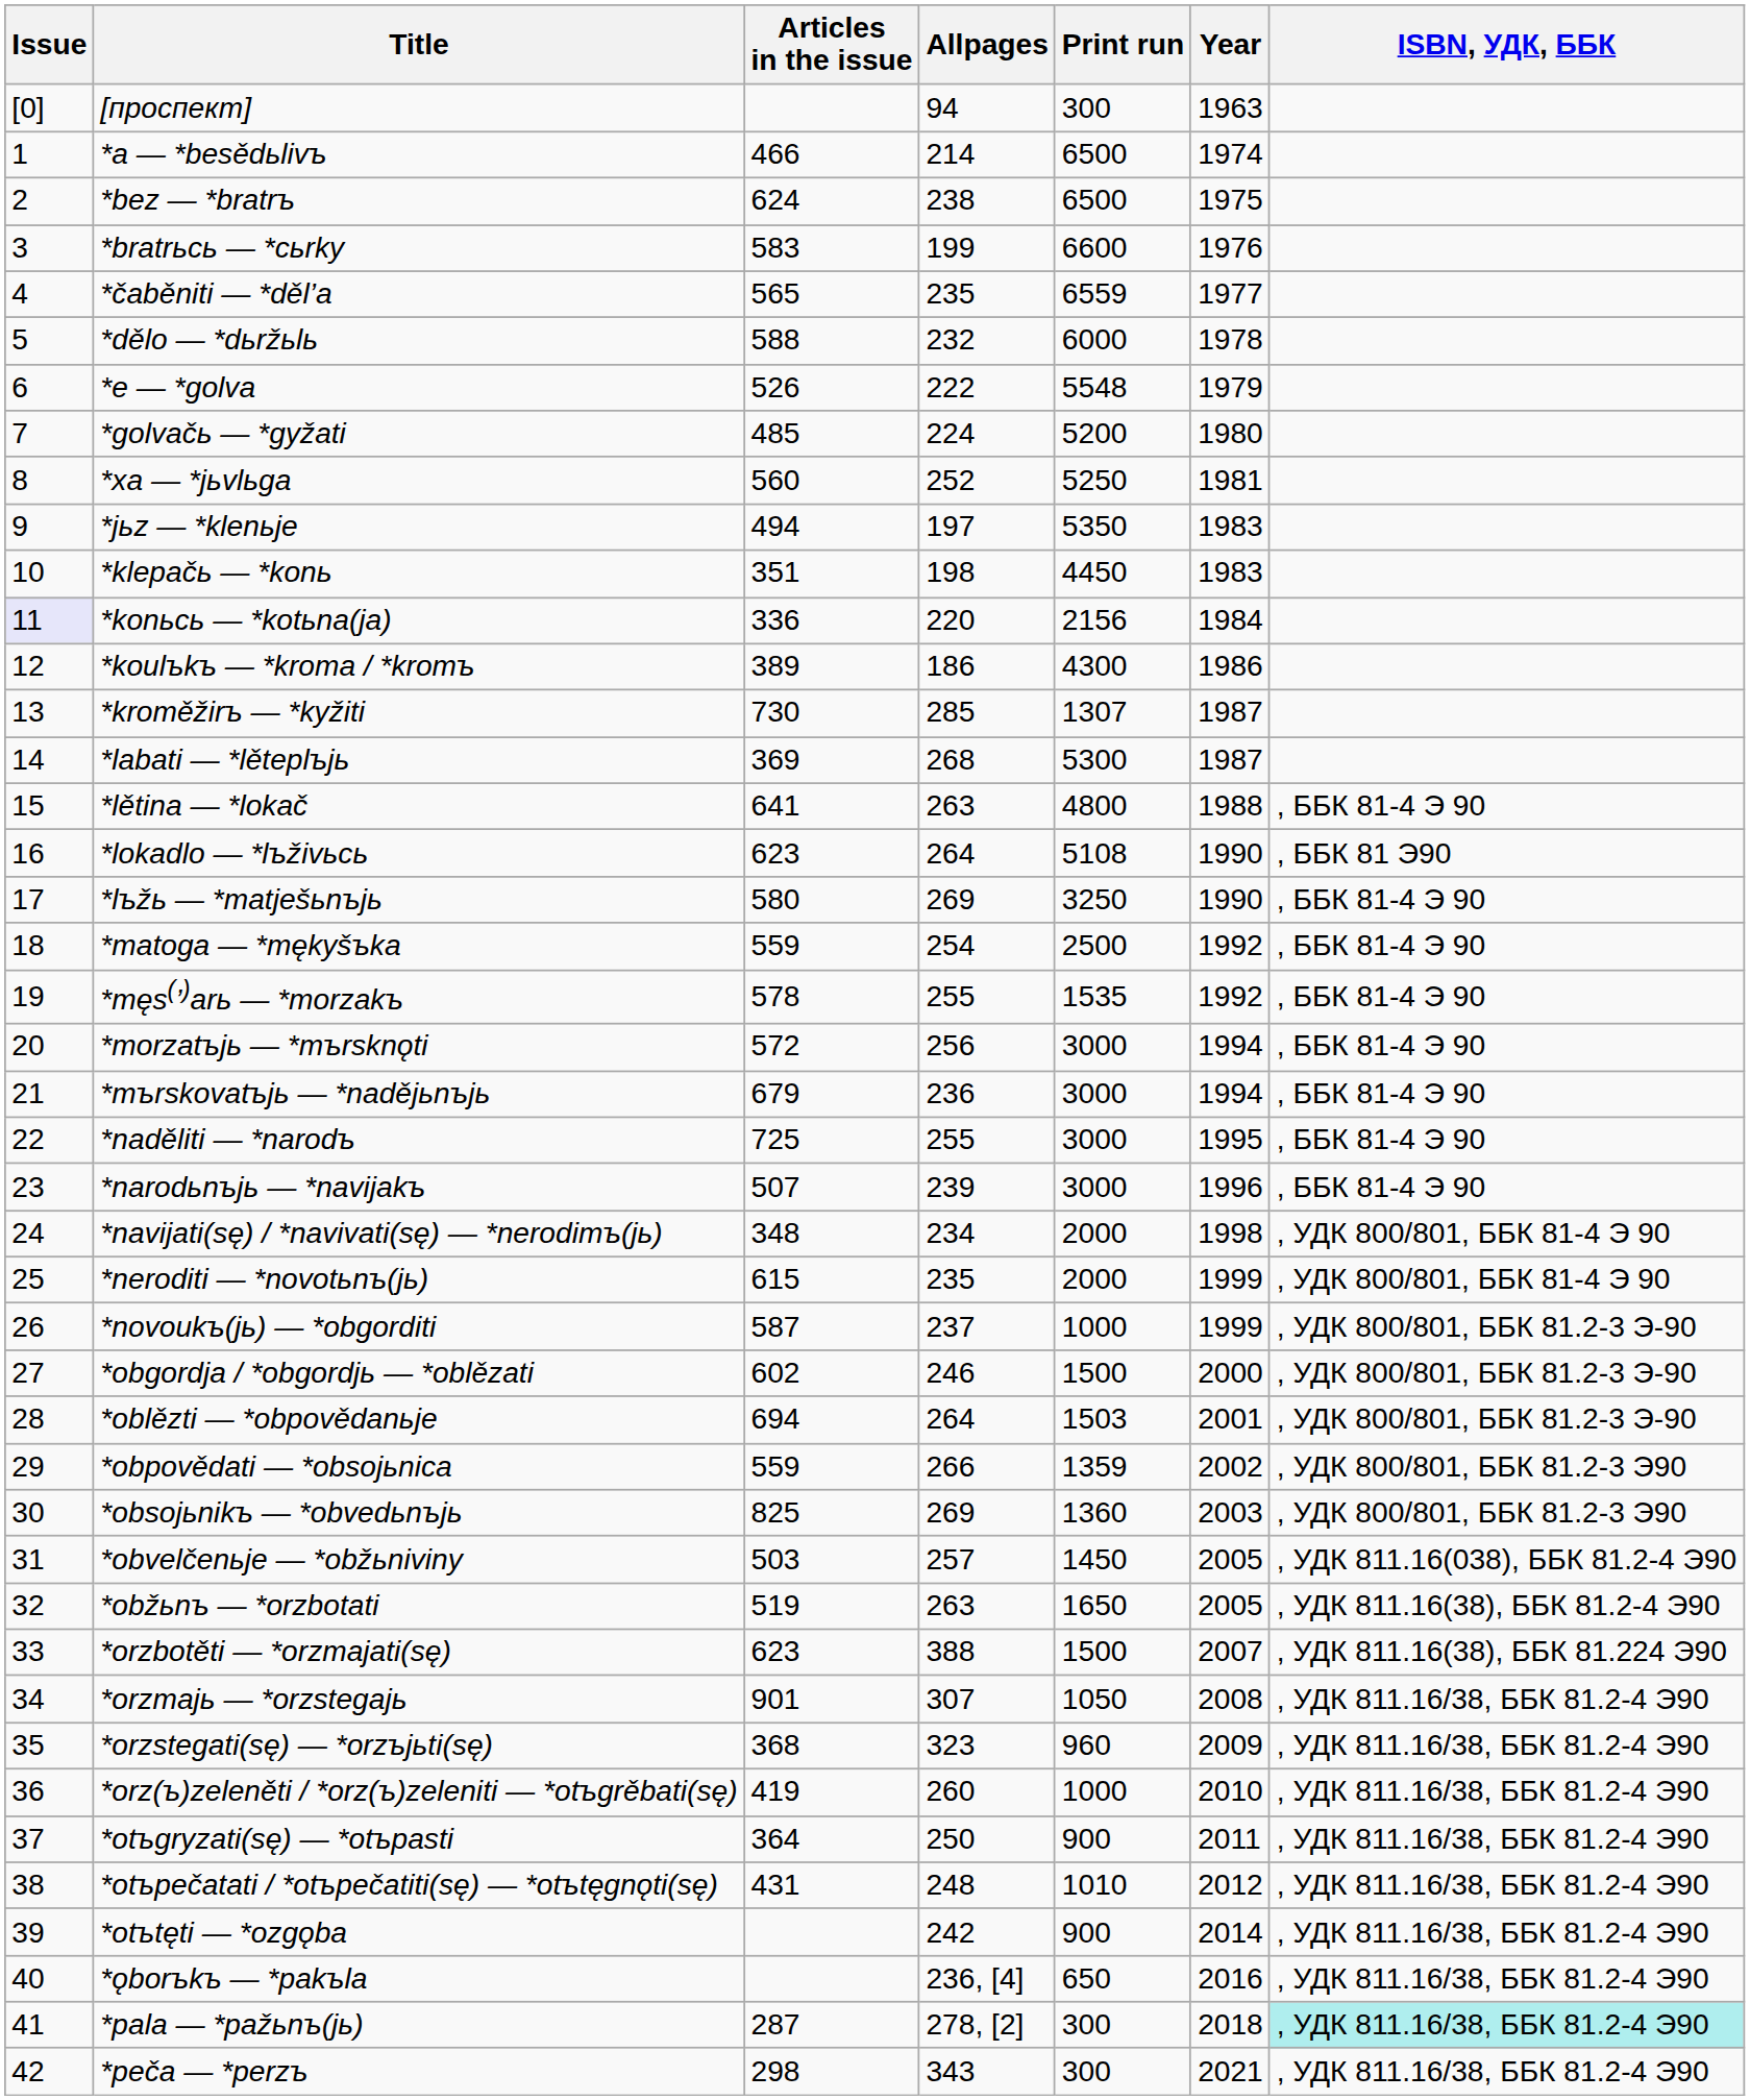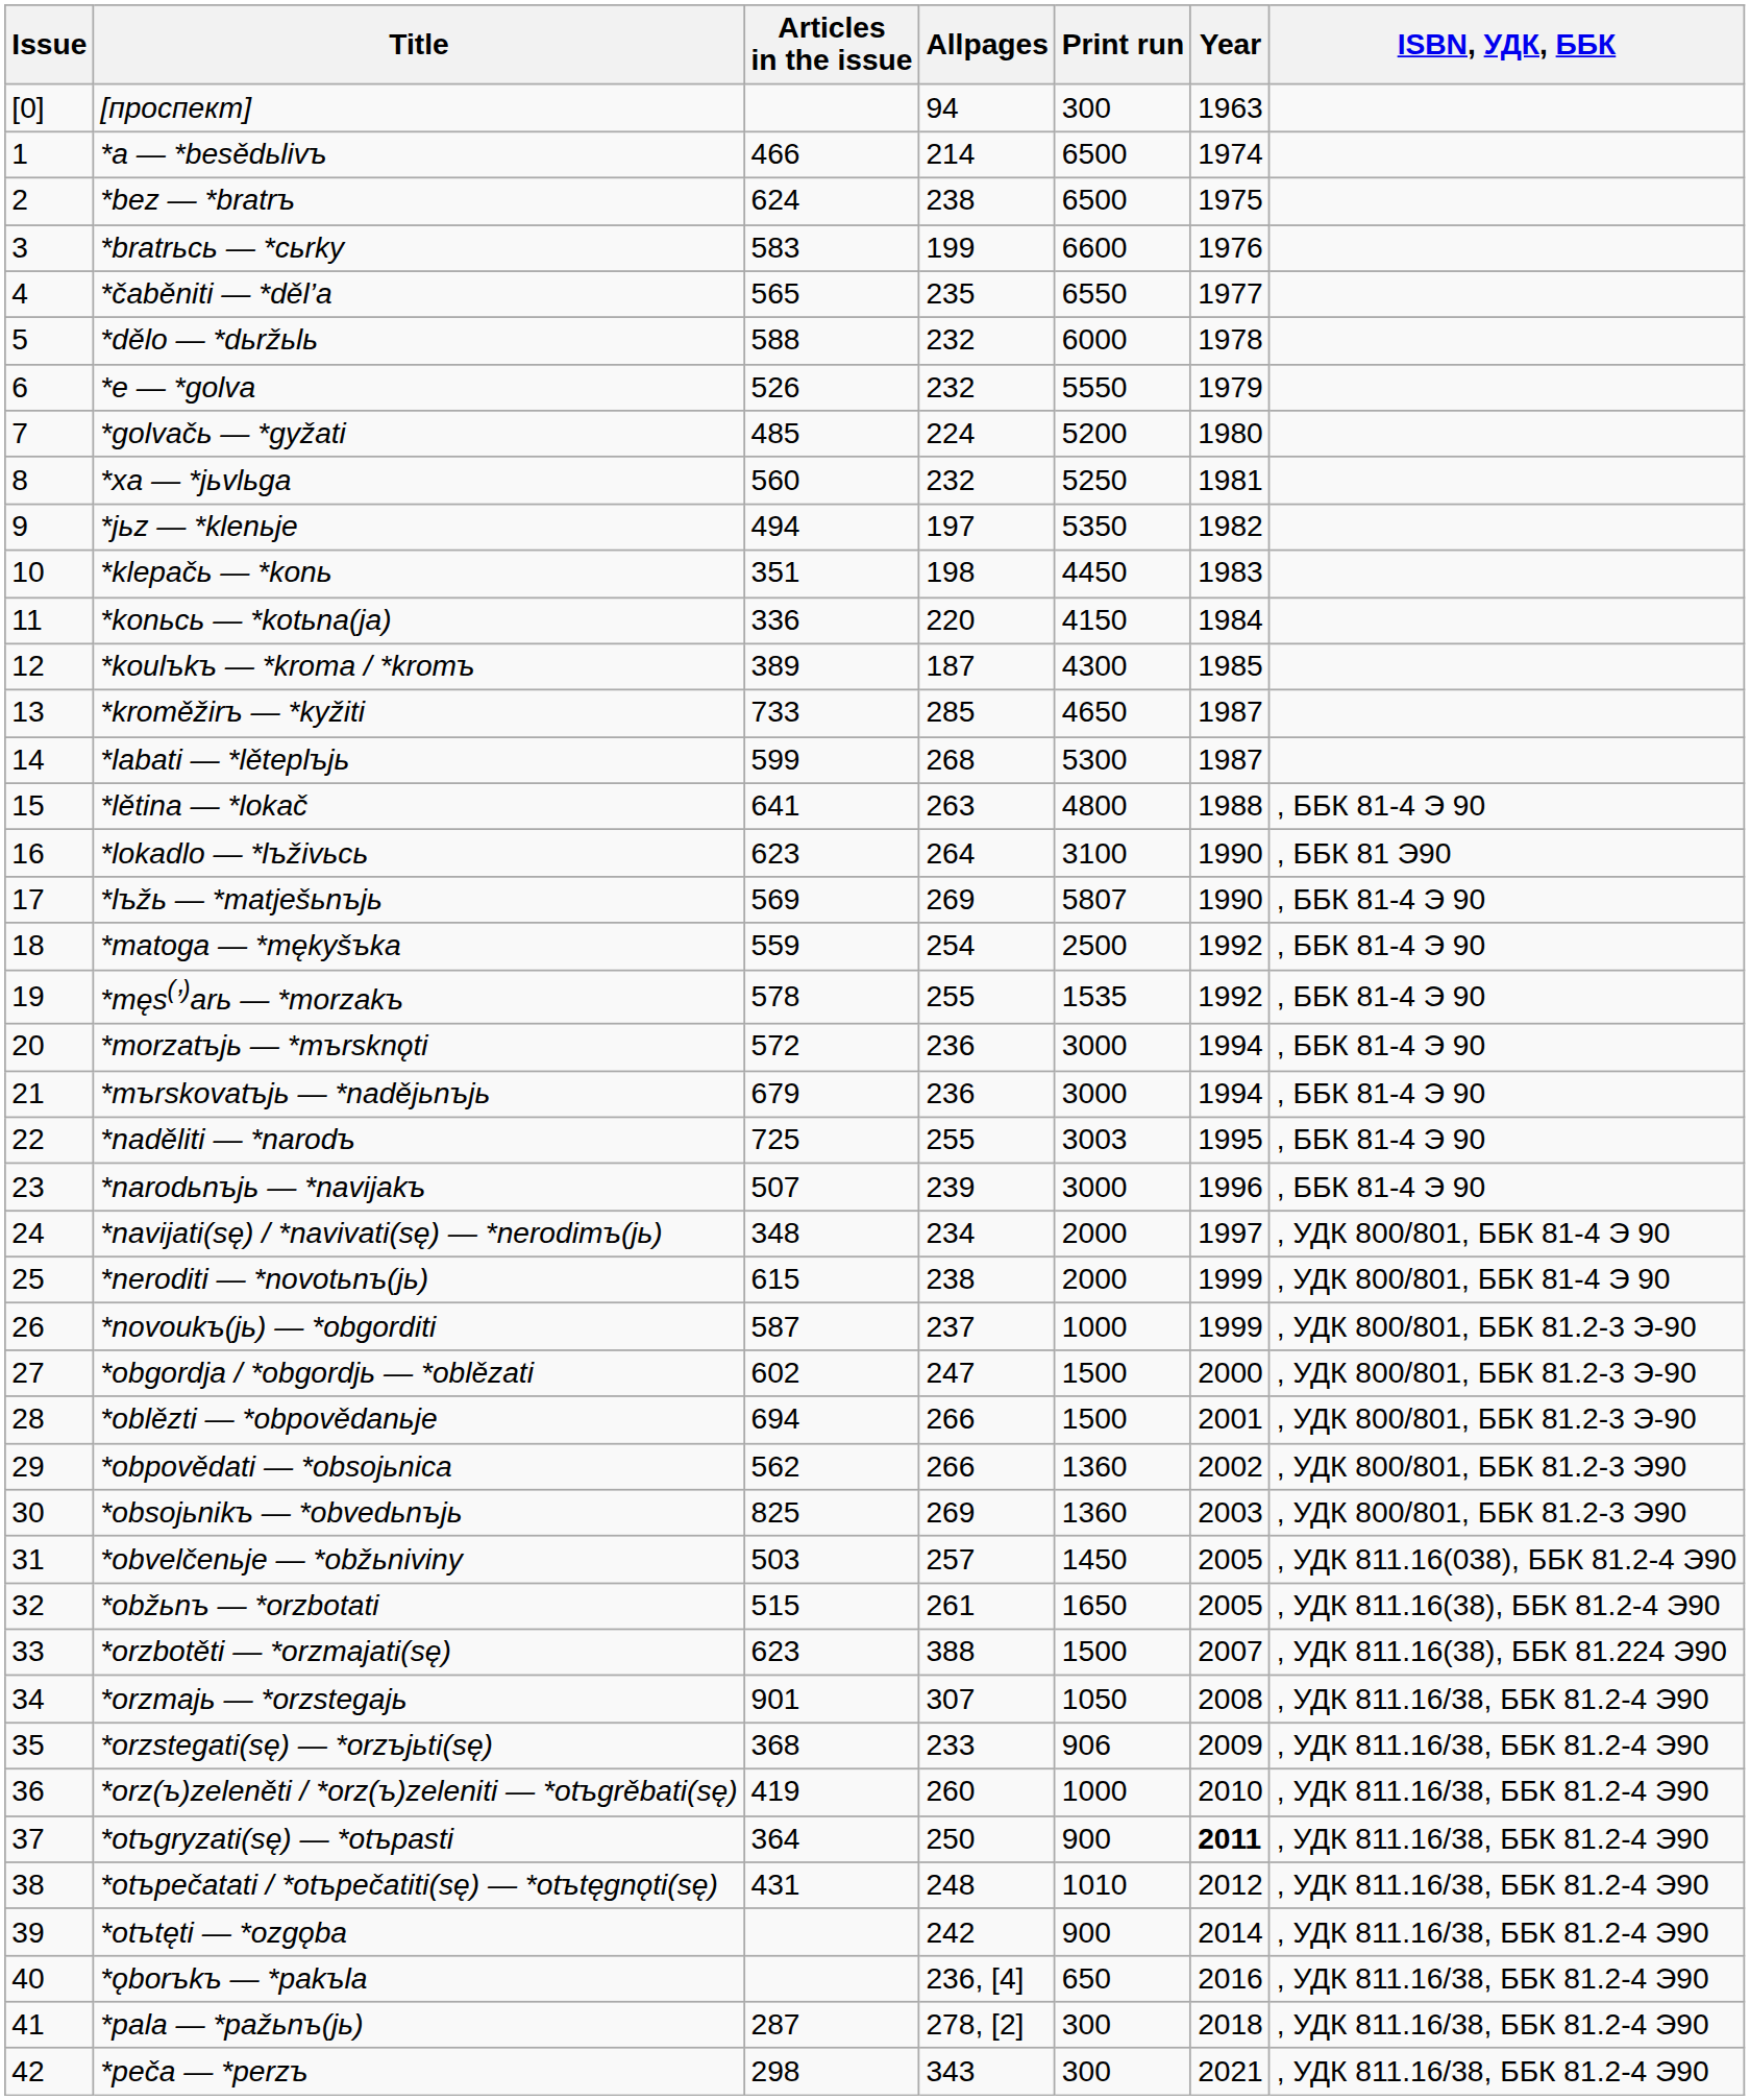 <table class="wikitable">
 <tr>
 <th>Issue</th>
 <th>Title</th>
 <th>Articles<br> in the issue</th>
 <th>Allpages</th>
 <th>Print run</th>
 <th>Year</th>
 <th><a href='#'>ISBN</a>, <a href='#'>УДК</a>, <a href='#'>ББК</a></th>
 </tr>
 <tr>
 <td>[0]</td>
 <td><em>[проспект]</em></td>
 <td></td>
 <td>94</td>
 <td>300</td>
 <td>1963</td>
 <td></td>
 </tr>
 <tr>
 <td>1</td>
 <td><em>*a — *besědьlivъ</em></td>
 <td>466</td>
 <td>214</td>
 <td>6500</td>
 <td>1974</td>
 <td></td>
 </tr>
 <tr>
 <td>2</td>
 <td><em>*bez — *bratrъ</em></td>
 <td>624</td>
 <td>238</td>
 <td>6500</td>
 <td>1975</td>
 <td></td>
 </tr>
 <tr>
 <td>3</td>
 <td><em>*bratrьсь — *cьrky</em></td>
 <td>583</td>
 <td>199</td>
 <td>6600</td>
 <td>1976</td>
 <td></td>
 </tr>
 <tr>
 <td>4</td>
 <td><em>*čaběniti — *děl’a</em></td>
 <td>565</td>
 <td>235</td>
-<td>6559</td>
+<td>6550</td>
 <td>1977</td>
 <td></td>
 </tr>
 <tr>
 <td>5</td>
 <td><em>*dělo — *dьržьlь</em></td>
 <td>588</td>
 <td>232</td>
 <td>6000</td>
 <td>1978</td>
 <td></td>
 </tr>
 <tr>
 <td>6</td>
 <td><em>*e — *golva</em></td>
 <td>526</td>
-<td>222</td>
-<td>5548</td>
+<td>232</td>
+<td>5550</td>
 <td>1979</td>
 <td></td>
 </tr>
 <tr>
 <td>7</td>
 <td><em>*golvačь — *gyžati</em></td>
 <td>485</td>
 <td>224</td>
 <td>5200</td>
 <td>1980</td>
 <td></td>
 </tr>
 <tr>
 <td>8</td>
 <td><em>*xa — *jьvlьga</em></td>
 <td>560</td>
-<td>252</td>
+<td>232</td>
 <td>5250</td>
 <td>1981</td>
 <td></td>
 </tr>
 <tr>
 <td>9</td>
 <td><em>*jьz — *klenьje</em></td>
 <td>494</td>
 <td>197</td>
 <td>5350</td>
-<td>1983</td>
+<td>1982</td>
 <td></td>
 </tr>
 <tr>
 <td>10</td>
 <td><em>*klepačь — *konь</em></td>
 <td>351</td>
 <td>198</td>
 <td>4450</td>
 <td>1983</td>
 <td></td>
 </tr>
 <tr>
-<td style="background: lavender;">11</td>
+<td>11</td>
 <td><em>*konьсь — *kotьna(ja)</em></td>
 <td>336</td>
 <td>220</td>
-<td>2156</td>
+<td>4150</td>
 <td>1984</td>
 <td></td>
 </tr>
 <tr>
 <td>12</td>
 <td><em>*koulъkъ — *kroma / *kromъ</em></td>
 <td>389</td>
-<td>186</td>
+<td>187</td>
 <td>4300</td>
-<td>1986</td>
+<td>1985</td>
 <td></td>
 </tr>
 <tr>
 <td>13</td>
 <td><em>*kroměžirъ — *kyžiti</em></td>
-<td>730</td>
+<td>733</td>
 <td>285</td>
-<td>1307</td>
+<td>4650</td>
 <td>1987</td>
 <td></td>
 </tr>
 <tr>
 <td>14</td>
 <td><em>*labati — *lěteplъjь</em></td>
-<td>369</td>
+<td>599</td>
 <td>268</td>
 <td>5300</td>
 <td>1987</td>
 <td></td>
 </tr>
 <tr>
 <td>15</td>
 <td><em>*lětina — *lokač</em></td>
 <td>641</td>
 <td>263</td>
 <td>4800</td>
 <td>1988</td>
 <td>, ББК 81-4 Э 90</td>
 </tr>
 <tr>
 <td>16</td>
 <td><em>*lokadlo — *lъživьсь</em></td>
 <td>623</td>
 <td>264</td>
-<td>5108</td>
+<td>3100</td>
 <td>1990</td>
 <td>, ББК 81 Э90</td>
 </tr>
 <tr>
 <td>17</td>
 <td><em>*lъžь — *matješьnъjь</em></td>
-<td>580</td>
+<td>569</td>
 <td>269</td>
-<td>3250</td>
+<td>5807</td>
 <td>1990</td>
 <td>, ББК 81-4 Э 90</td>
 </tr>
 <tr>
 <td>18</td>
 <td><em>*matoga — *mękyšъka</em></td>
 <td>559</td>
 <td>254</td>
 <td>2500</td>
 <td>1992</td>
 <td>, ББК 81-4 Э 90</td>
 </tr>
 <tr>
 <td>19</td>
 <td><em>*męs<sup>(</sup>’<sup>)</sup>arь — *morzakъ</em></td>
 <td>578</td>
 <td>255</td>
 <td>1535</td>
 <td>1992</td>
 <td>, ББК 81-4 Э 90</td>
 </tr>
 <tr>
 <td>20</td>
 <td><em>*morzatъjь — *mъrsknǫti</em></td>
 <td>572</td>
-<td>256</td>
+<td>236</td>
 <td>3000</td>
 <td>1994</td>
 <td>, ББК 81-4 Э 90</td>
 </tr>
 <tr>
 <td>21</td>
 <td><em>*mъrskovatъjь — *nadějьnъjь</em></td>
 <td>679</td>
 <td>236</td>
 <td>3000</td>
 <td>1994</td>
 <td>, ББК 81-4 Э 90</td>
 </tr>
 <tr>
 <td>22</td>
 <td><em>*naděliti — *narodъ</em></td>
 <td>725</td>
 <td>255</td>
-<td>3000</td>
+<td>3003</td>
 <td>1995</td>
 <td>, ББК 81-4 Э 90</td>
 </tr>
 <tr>
 <td>23</td>
 <td><em>*nаrоdьnъjь — *nаvijаkъ</em></td>
 <td>507</td>
 <td>239</td>
 <td>3000</td>
 <td>1996</td>
 <td>, ББК 81-4 Э 90</td>
 </tr>
 <tr>
 <td>24</td>
 <td><em>*navijati(sę) / *navivati(sę) — *nerodimъ(jь)</em></td>
 <td>348</td>
 <td>234</td>
 <td>2000</td>
-<td>1998</td>
+<td>1997</td>
 <td>, УДК 800/801, ББК 81-4 Э 90</td>
 </tr>
 <tr>
 <td>25</td>
 <td><em>*neroditi — *novotьnъ(jь)</em></td>
 <td>615</td>
-<td>235</td>
+<td>238</td>
 <td>2000</td>
 <td>1999</td>
 <td>, УДК 800/801, ББК 81-4 Э 90</td>
 </tr>
 <tr>
 <td>26</td>
 <td><em>*novoukъ(jь) — *obgorditi</em></td>
 <td>587</td>
 <td>237</td>
 <td>1000</td>
 <td>1999</td>
 <td>, УДК 800/801, ББК 81.2-3 Э-90</td>
 </tr>
 <tr>
 <td>27</td>
 <td><em>*obgordja / *obgordjь — *oblězati</em></td>
 <td>602</td>
-<td>246</td>
+<td>247</td>
 <td>1500</td>
 <td>2000</td>
 <td>, УДК 800/801, ББК 81.2-3 Э-90</td>
 </tr>
 <tr>
 <td>28</td>
 <td><em>*oblězti — *obpovědanьje</em></td>
 <td>694</td>
-<td>264</td>
-<td>1503</td>
+<td>266</td>
+<td>1500</td>
 <td>2001</td>
 <td>, УДК 800/801, ББК 81.2-3 Э-90</td>
 </tr>
 <tr>
 <td>29</td>
 <td><em>*obpovědati — *obsojьnica</em></td>
-<td>559</td>
+<td>562</td>
 <td>266</td>
-<td>1359</td>
+<td>1360</td>
 <td>2002</td>
 <td>, УДК 800/801, ББК 81.2-3 Э90</td>
 </tr>
 <tr>
 <td>30</td>
 <td><em>*obsojьnikъ — *obvedьnъjь</em></td>
 <td>825</td>
 <td>269</td>
 <td>1360</td>
 <td>2003</td>
 <td>, УДК 800/801, ББК 81.2-3 Э90</td>
 </tr>
 <tr>
 <td>31</td>
 <td><em>*obvelčenьje — *obžьniviny</em></td>
 <td>503</td>
 <td>257</td>
 <td>1450</td>
 <td>2005</td>
 <td>, УДК 811.16(038), ББК 81.2-4 Э90</td>
 </tr>
 <tr>
 <td>32</td>
 <td><em>*obžьnъ — *orzbotati</em></td>
-<td>519</td>
-<td>263</td>
+<td>515</td>
+<td>261</td>
 <td>1650</td>
 <td>2005</td>
 <td>, УДК 811.16(38), ББК 81.2-4 Э90</td>
 </tr>
 <tr>
 <td>33</td>
 <td><em>*orzbotěti — *orzmajati(sę)</em></td>
 <td>623</td>
 <td>388</td>
 <td>1500</td>
 <td>2007</td>
 <td>, УДК 811.16(38), ББК 81.224 Э90</td>
 </tr>
 <tr>
 <td>34</td>
 <td><em>*orzmajь — *orzstegajь</em></td>
 <td>901</td>
 <td>307</td>
 <td>1050</td>
 <td>2008</td>
 <td>, УДК 811.16/38, ББК 81.2-4 Э90</td>
 </tr>
 <tr>
 <td>35</td>
 <td><em>*orzstegati(sę) — *orzъjьti(sę)</em></td>
 <td>368</td>
-<td>323</td>
-<td>960</td>
+<td>233</td>
+<td>906</td>
 <td>2009</td>
 <td>, УДК 811.16/38, ББК 81.2-4 Э90</td>
 </tr>
 <tr>
 <td>36</td>
 <td><em>*orz(ъ)zeleněti / *orz(ъ)zeleniti — *otъgrěbati(sę)</em></td>
 <td>419</td>
 <td>260</td>
 <td>1000</td>
 <td>2010</td>
 <td>, УДК 811.16/38, ББК 81.2-4 Э90</td>
 </tr>
 <tr>
 <td>37</td>
 <td><em>*otъgryzati(sę) — *otъpasti</em></td>
 <td>364</td>
 <td>250</td>
 <td>900</td>
-<td>2011</td>
+<td><strong>2011</strong></td>
 <td>, УДК 811.16/38, ББК 81.2-4 Э90</td>
 </tr>
 <tr>
 <td>38</td>
 <td><em>*otъpečatati / *otъpečatiti(sę) — *otъtęgnǫti(sę)</em></td>
 <td>431</td>
 <td>248</td>
 <td>1010</td>
 <td>2012</td>
 <td>, УДК 811.16/38, ББК 81.2-4 Э90</td>
 </tr>
 <tr>
 <td>39</td>
 <td><em>*otъtęti — *ozgǫba</em></td>
 <td></td>
 <td>242</td>
 <td>900</td>
 <td>2014</td>
 <td>, УДК 811.16/38, ББК 81.2-4 Э90</td>
 </tr>
 <tr>
 <td>40</td>
 <td><em>*ǫborъkъ — *pakъla</em></td>
 <td></td>
 <td>236, [4]</td>
 <td>650</td>
 <td>2016</td>
 <td>, УДК 811.16/38, ББК 81.2-4 Э90</td>
 </tr>
 <tr>
 <td>41</td>
 <td><em>*pala — *pažьnъ(jь)</em></td>
 <td>287</td>
 <td>278, [2]</td>
 <td>300</td>
 <td>2018</td>
-<td style="background: paleturquoise;">, УДК 811.16/38, ББК 81.2-4 Э90</td>
+<td>, УДК 811.16/38, ББК 81.2-4 Э90</td>
 </tr>
 <tr>
 <td>42</td>
 <td><em>*peča — *реrzъ</em></td>
 <td>298</td>
 <td>343</td>
 <td>300</td>
 <td>2021</td>
 <td>, УДК 811.16/38, ББК 81.2-4 Э90</td>
 </tr>
 </table>
